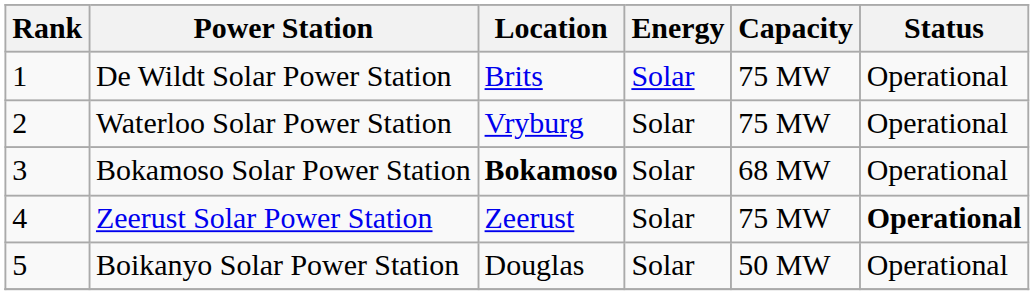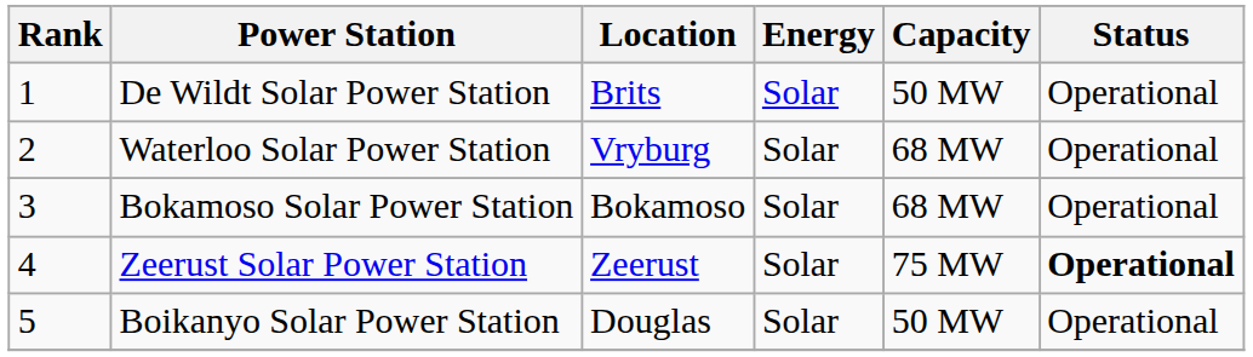 <table class="wikitable sortable" style="margin: 0.5em auto">
 <tr>
 <th>Rank</th>
 <th>Power Station</th>
 <th>Location</th>
 <th>Energy</th>
 <th>Capacity</th>
 <th>Status</th>
 </tr>
 <tr>
 <td>1</td>
 <td>De Wildt Solar Power Station</td>
 <td><a href='#'>Brits</a></td>
 <td><a href='#'>Solar</a></td>
-<td>75 MW</td>
+<td>50 MW</td>
 <td>Operational</td>
 </tr>
 <tr>
 <td>2</td>
 <td>Waterloo Solar Power Station</td>
 <td><a href='#'>Vryburg</a></td>
 <td>Solar</td>
-<td>75 MW</td>
+<td>68 MW</td>
 <td>Operational</td>
 </tr>
 <tr>
 <td>3</td>
 <td>Bokamoso Solar Power Station</td>
-<td><strong>Bokamoso</strong></td>
+<td>Bokamoso</td>
 <td>Solar</td>
 <td>68 MW</td>
 <td>Operational</td>
 </tr>
 <tr>
 <td>4</td>
 <td><a href='#'>Zeerust Solar Power Station</a></td>
 <td><a href='#'>Zeerust</a></td>
 <td>Solar</td>
 <td>75 MW</td>
 <td><strong>Operational</strong></td>
 </tr>
 <tr>
 <td>5</td>
 <td>Boikanyo Solar Power Station</td>
 <td>Douglas</td>
 <td>Solar</td>
 <td>50 MW</td>
 <td>Operational</td>
 </tr>
 <tr>
 </tr>
 </table>
